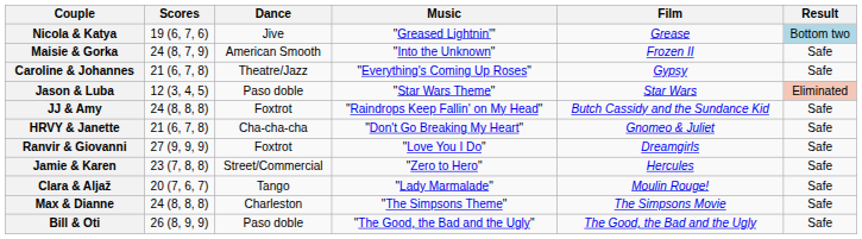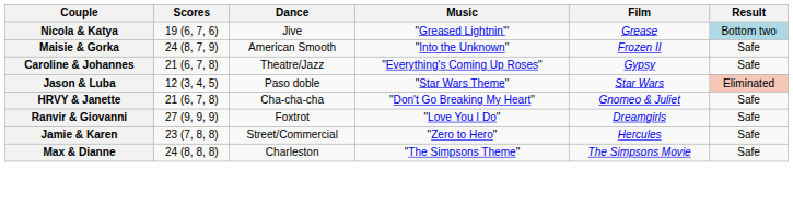 <table class="wikitable sortable" style="text-align:center; width: 90%">
 <tr>
 <th scope="col">Couple</th>
 <th scope="col">Scores</th>
 <th scope="col" class="unsortable">Dance</th>
 <th scope="col" class="unsortable">Music</th>
 <th scope="col" class="unsortable">Film</th>
 <th scope="col" class="unsortable">Result</th>
 </tr>
 <tr>
 <th scope="row">Nicola & Katya</th>
 <td>19 (6, 7, 6)</td>
 <td>Jive</td>
 <td>"<a href='#'>Greased Lightnin'</a>"</td>
 <td><em><a href='#'>Grease</a></em></td>
 <td bgcolor="lightblue">Bottom two</td>
 </tr>
 <tr>
 <th scope="row">Maisie & Gorka</th>
 <td>24 (8, 7, 9)</td>
 <td>American Smooth</td>
 <td>"<a href='#'>Into the Unknown</a>"</td>
 <td><em><a href='#'>Frozen II</a></em></td>
 <td>Safe</td>
 </tr>
 <tr>
 <th scope="row">Caroline & Johannes</th>
 <td>21 (6, 7, 8)</td>
 <td>Theatre/Jazz</td>
 <td>"<a href='#'>Everything's Coming Up Roses</a>"</td>
 <td><em><a href='#'>Gypsy</a></em></td>
 <td>Safe</td>
 </tr>
 <tr>
 <th scope="row">Jason & Luba</th>
 <td>12 (3, 4, 5)</td>
 <td>Paso doble</td>
 <td>"<a href='#'>Star Wars Theme</a>"</td>
 <td><em><a href='#'>Star Wars</a></em></td>
 <td bgcolor="f4c7b8">Eliminated</td>
 </tr>
 <tr>
-<th scope="row">JJ & Amy</th>
-<td>24 (8, 8, 8)</td>
-<td>Foxtrot</td>
-<td>"<a href='#'>Raindrops Keep Fallin' on My Head</a>"</td>
-<td><em><a href='#'>Butch Cassidy and the Sundance Kid</a></em></td>
-<td>Safe</td>
-</tr>
-<tr>
 <th scope="row">HRVY & Janette</th>
 <td>21 (6, 7, 8)</td>
 <td>Cha-cha-cha</td>
 <td>"<a href='#'>Don't Go Breaking My Heart</a>"</td>
 <td><em><a href='#'>Gnomeo & Juliet</a></em></td>
 <td>Safe</td>
 </tr>
 <tr>
 <th scope="row">Ranvir & Giovanni</th>
 <td>27 (9, 9, 9)</td>
 <td>Foxtrot</td>
 <td>"<a href='#'>Love You I Do</a>"</td>
 <td><em><a href='#'>Dreamgirls</a></em></td>
 <td>Safe</td>
 </tr>
 <tr>
 <th scope="row">Jamie & Karen</th>
 <td>23 (7, 8, 8)</td>
 <td>Street/Commercial</td>
 <td>"<a href='#'>Zero to Hero</a>"</td>
 <td><em><a href='#'>Hercules</a></em></td>
 <td>Safe</td>
 </tr>
 <tr>
-<th scope="row">Clara & Aljaž</th>
-<td>20 (7, 6, 7)</td>
-<td>Tango</td>
-<td>"<a href='#'>Lady Marmalade</a>"</td>
-<td><em><a href='#'>Moulin Rouge!</a></em></td>
-<td>Safe</td>
-</tr>
-<tr>
 <th scope="row">Max & Dianne</th>
 <td>24 (8, 8, 8)</td>
 <td>Charleston</td>
 <td>"<a href='#'>The Simpsons Theme</a>"</td>
 <td><em><a href='#'>The Simpsons Movie</a></em></td>
 <td>Safe</td>
 </tr>
-<tr>
-<th scope="row">Bill & Oti</th>
-<td>26 (8, 9, 9)</td>
-<td>Paso doble</td>
-<td>"<a href='#'>The Good, the Bad and the Ugly</a>"</td>
-<td><em><a href='#'>The Good, the Bad and the Ugly</a></em></td>
-<td>Safe</td>
-</tr>
 </table>
